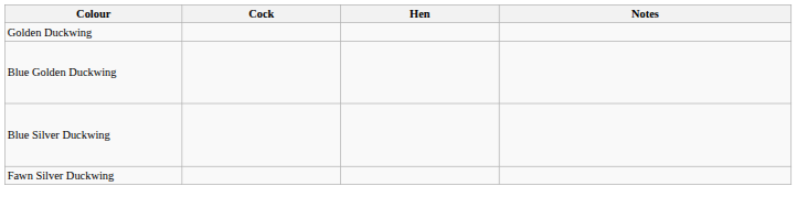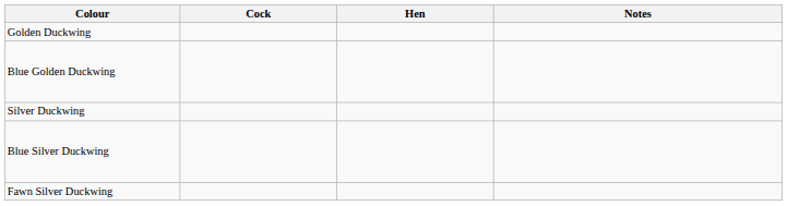 <table class="wikitable">
 <tr>
 <th style="width: 180pt;">Colour</th>
 <th style="width: 160pt;">Cock</th>
 <th style="width: 160pt;">Hen</th>
 <th style="width: 300pt;">Notes</th>
 </tr>
 <tr>
 <td>Golden Duckwing</td>
 <td></td>
 <td></td>
 <td></td>
 </tr>
 <tr>
 <td>Blue Golden Duckwing</td>
 <td style="height: 80px;"></td>
 <td></td>
 <td></td>
 </tr>
 <tr>
+<td>Silver Duckwing</td>
+<td></td>
+<td></td>
+<td></td>
+</tr>
+<tr>
 <td>Blue Silver Duckwing</td>
 <td style="height: 80px;"></td>
 <td></td>
 <td></td>
 </tr>
 <tr>
 <td>Fawn Silver Duckwing</td>
 <td></td>
 <td></td>
 <td></td>
 </tr>
 </table>
